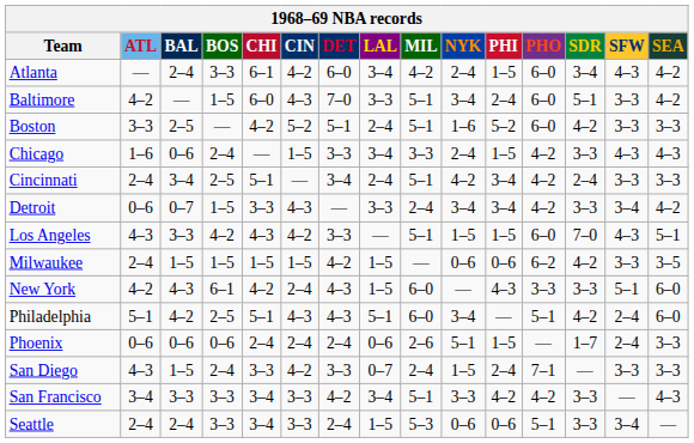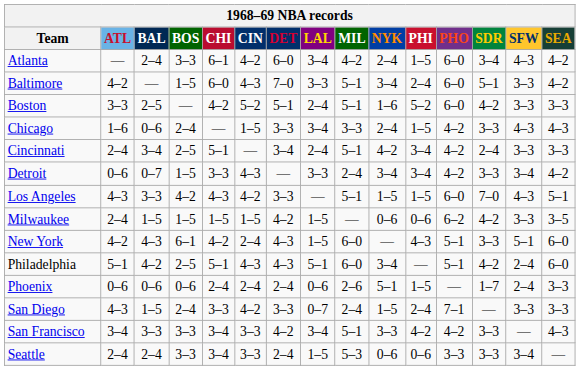 <table class="wikitable" style="font-size:95%; text-align:center;">
 <tr>
 <th colspan=15>1968–69 NBA records</th>
 </tr>
 <tr>
 <th width=100>Team</th>
 <th style="background:#69B3E6;color:#C70F2E;width=35">ATL</th>
 <th style="background:#002854;color:#FFFFFF;width=35">BAL</th>
 <th style="background:#006400;color:#FFFFFF;width=35">BOS</th>
 <th style="background:#BA0C2F;color:#FFFFFF;width=35">CHI</th>
 <th style="background:#012F6B;color:#FFFFFF;width=35">CIN</th>
 <th style="background:#012F6B;color:#D40032;width=35">DET</th>
 <th style="background:#800080;color:#FFD700;width=35">LAL</th>
 <th style="background:#006400;color:#FFFFFF;width=35">MIL</th>
 <th style="background:#003EA4;color:#FF8C00;width=35">NYK</th>
 <th style="background:#C90F2E;color:#FFFFFF;width=35">PHI</th>
 <th style="background:#702F8B;color:#FA4417;width=35">PHO</th>
 <th style="background:#00843D;color:#FFCC00;width=35">SDR</th>
 <th style="background:#FFC62C;color:#012F6B;width=35">SFW</th>
 <th style="background:#173F36;color:#EBAA00;width=35">SEA</th>
 </tr>
 <tr>
 <td style="text-align:left;"><a href='#'>Atlanta</a></td>
 <td>—</td>
 <td>2–4</td>
 <td>3–3</td>
 <td>6–1</td>
 <td>4–2</td>
 <td>6–0</td>
 <td>3–4</td>
 <td>4–2</td>
 <td>2–4</td>
 <td>1–5</td>
 <td>6–0</td>
 <td>3–4</td>
 <td>4–3</td>
 <td>4–2</td>
 </tr>
 <tr>
 <td style="text-align:left;"><a href='#'>Baltimore</a></td>
 <td>4–2</td>
 <td>—</td>
 <td>1–5</td>
 <td>6–0</td>
 <td>4–3</td>
 <td>7–0</td>
 <td>3–3</td>
 <td>5–1</td>
 <td>3–4</td>
 <td>2–4</td>
 <td>6–0</td>
 <td>5–1</td>
 <td>3–3</td>
 <td>4–2</td>
 </tr>
 <tr>
 <td style="text-align:left;"><a href='#'>Boston</a></td>
 <td>3–3</td>
 <td>2–5</td>
 <td>—</td>
 <td>4–2</td>
 <td>5–2</td>
 <td>5–1</td>
 <td>2–4</td>
 <td>5–1</td>
 <td>1–6</td>
 <td>5–2</td>
 <td>6–0</td>
 <td>4–2</td>
 <td>3–3</td>
 <td>3–3</td>
 </tr>
 <tr>
 <td style="text-align:left;"><a href='#'>Chicago</a></td>
 <td>1–6</td>
 <td>0–6</td>
 <td>2–4</td>
 <td>—</td>
 <td>1–5</td>
 <td>3–3</td>
 <td>3–4</td>
 <td>3–3</td>
 <td>2–4</td>
 <td>1–5</td>
 <td>4–2</td>
 <td>3–3</td>
 <td>4–3</td>
 <td>4–3</td>
 </tr>
 <tr>
 <td style="text-align:left;"><a href='#'>Cincinnati</a></td>
 <td>2–4</td>
 <td>3–4</td>
 <td>2–5</td>
 <td>5–1</td>
 <td>—</td>
 <td>3–4</td>
 <td>2–4</td>
 <td>5–1</td>
 <td>4–2</td>
 <td>3–4</td>
 <td>4–2</td>
 <td>2–4</td>
 <td>3–3</td>
 <td>3–3</td>
 </tr>
 <tr>
 <td style="text-align:left;"><a href='#'>Detroit</a></td>
 <td>0–6</td>
 <td>0–7</td>
 <td>1–5</td>
 <td>3–3</td>
 <td>4–3</td>
 <td>—</td>
 <td>3–3</td>
 <td>2–4</td>
 <td>3–4</td>
 <td>3–4</td>
 <td>4–2</td>
 <td>3–3</td>
 <td>3–4</td>
 <td>4–2</td>
 </tr>
 <tr>
 <td style="text-align:left;"><a href='#'>Los Angeles</a></td>
 <td>4–3</td>
 <td>3–3</td>
 <td>4–2</td>
 <td>4–3</td>
 <td>4–2</td>
 <td>3–3</td>
 <td>—</td>
 <td>5–1</td>
 <td>1–5</td>
 <td>1–5</td>
 <td>6–0</td>
 <td>7–0</td>
 <td>4–3</td>
 <td>5–1</td>
 </tr>
 <tr>
 <td style="text-align:left;"><a href='#'>Milwaukee</a></td>
 <td>2–4</td>
 <td>1–5</td>
 <td>1–5</td>
 <td>1–5</td>
 <td>1–5</td>
 <td>4–2</td>
 <td>1–5</td>
 <td>—</td>
 <td>0–6</td>
 <td>0–6</td>
 <td>6–2</td>
 <td>4–2</td>
 <td>3–3</td>
 <td>3–5</td>
 </tr>
 <tr>
 <td style="text-align:left;"><a href='#'>New York</a></td>
 <td>4–2</td>
 <td>4–3</td>
 <td>6–1</td>
 <td>4–2</td>
 <td>2–4</td>
 <td>4–3</td>
 <td>1–5</td>
 <td>6–0</td>
 <td>—</td>
 <td>4–3</td>
-<td>3–3</td>
+<td>5–1</td>
 <td>3–3</td>
 <td>5–1</td>
 <td>6–0</td>
 </tr>
 <tr>
 <td style="text-align:left;">Philadelphia</td>
 <td>5–1</td>
 <td>4–2</td>
 <td>2–5</td>
 <td>5–1</td>
 <td>4–3</td>
 <td>4–3</td>
 <td>5–1</td>
 <td>6–0</td>
 <td>3–4</td>
 <td>—</td>
 <td>5–1</td>
 <td>4–2</td>
 <td>2–4</td>
 <td>6–0</td>
 </tr>
 <tr>
 <td style="text-align:left;"><a href='#'>Phoenix</a></td>
 <td>0–6</td>
 <td>0–6</td>
 <td>0–6</td>
 <td>2–4</td>
 <td>2–4</td>
 <td>2–4</td>
 <td>0–6</td>
 <td>2–6</td>
 <td>5–1</td>
 <td>1–5</td>
 <td>—</td>
 <td>1–7</td>
 <td>2–4</td>
 <td>3–3</td>
 </tr>
 <tr>
 <td style="text-align:left;"><a href='#'>San Diego</a></td>
 <td>4–3</td>
 <td>1–5</td>
 <td>2–4</td>
 <td>3–3</td>
 <td>4–2</td>
 <td>3–3</td>
 <td>0–7</td>
 <td>2–4</td>
 <td>1–5</td>
 <td>2–4</td>
 <td>7–1</td>
 <td>—</td>
 <td>3–3</td>
 <td>3–3</td>
 </tr>
 <tr>
 <td style="text-align:left;"><a href='#'>San Francisco</a></td>
 <td>3–4</td>
 <td>3–3</td>
 <td>3–3</td>
 <td>3–4</td>
 <td>3–3</td>
 <td>4–2</td>
 <td>3–4</td>
 <td>5–1</td>
 <td>3–3</td>
 <td>4–2</td>
 <td>4–2</td>
 <td>3–3</td>
 <td>—</td>
 <td>4–3</td>
 </tr>
 <tr>
 <td style="text-align:left;"><a href='#'>Seattle</a></td>
 <td>2–4</td>
 <td>2–4</td>
 <td>3–3</td>
 <td>3–4</td>
 <td>3–3</td>
 <td>2–4</td>
 <td>1–5</td>
 <td>5–3</td>
 <td>0–6</td>
 <td>0–6</td>
-<td>5–1</td>
+<td>3–3</td>
 <td>3–3</td>
 <td>3–4</td>
 <td>—</td>
 </tr>
 </table>
